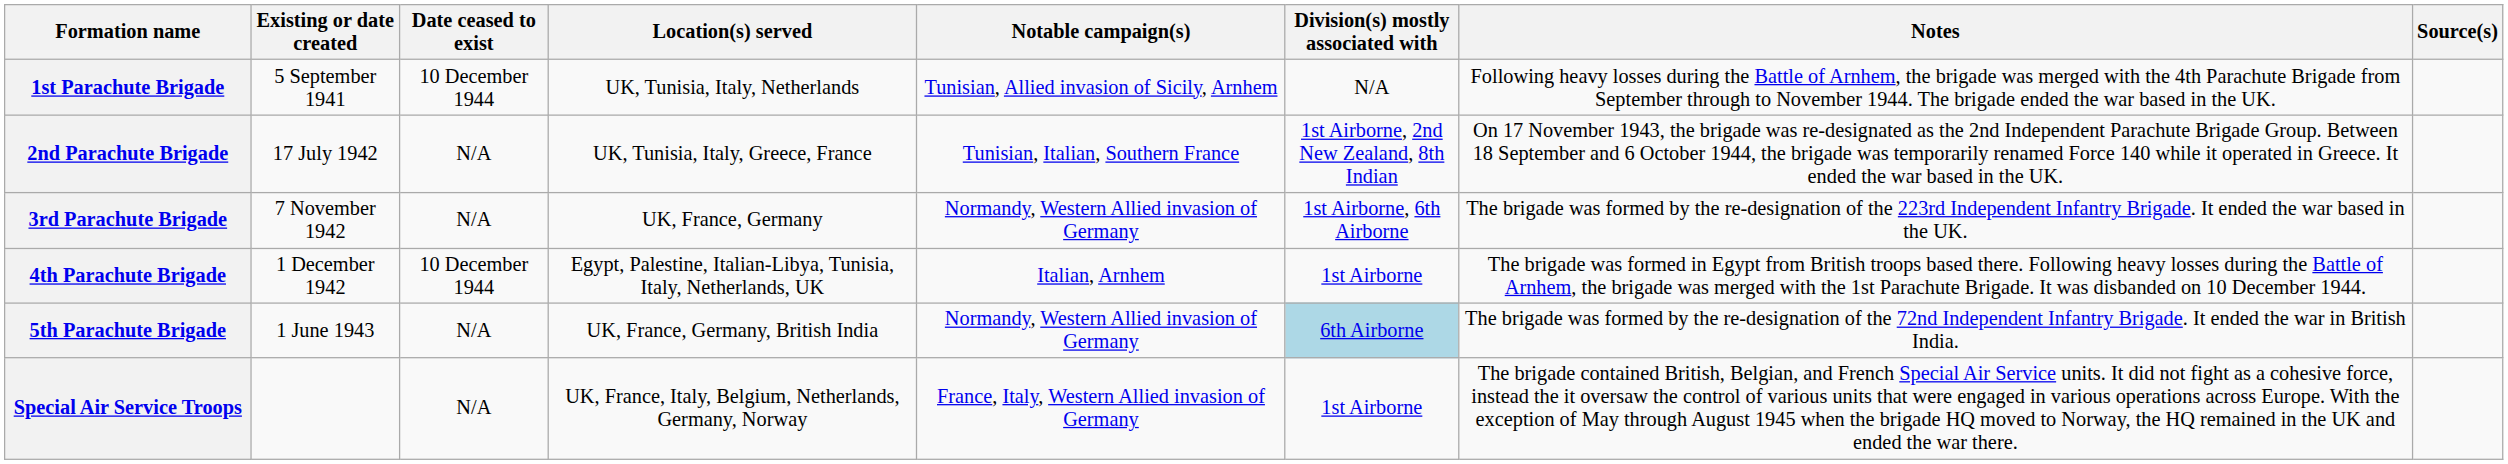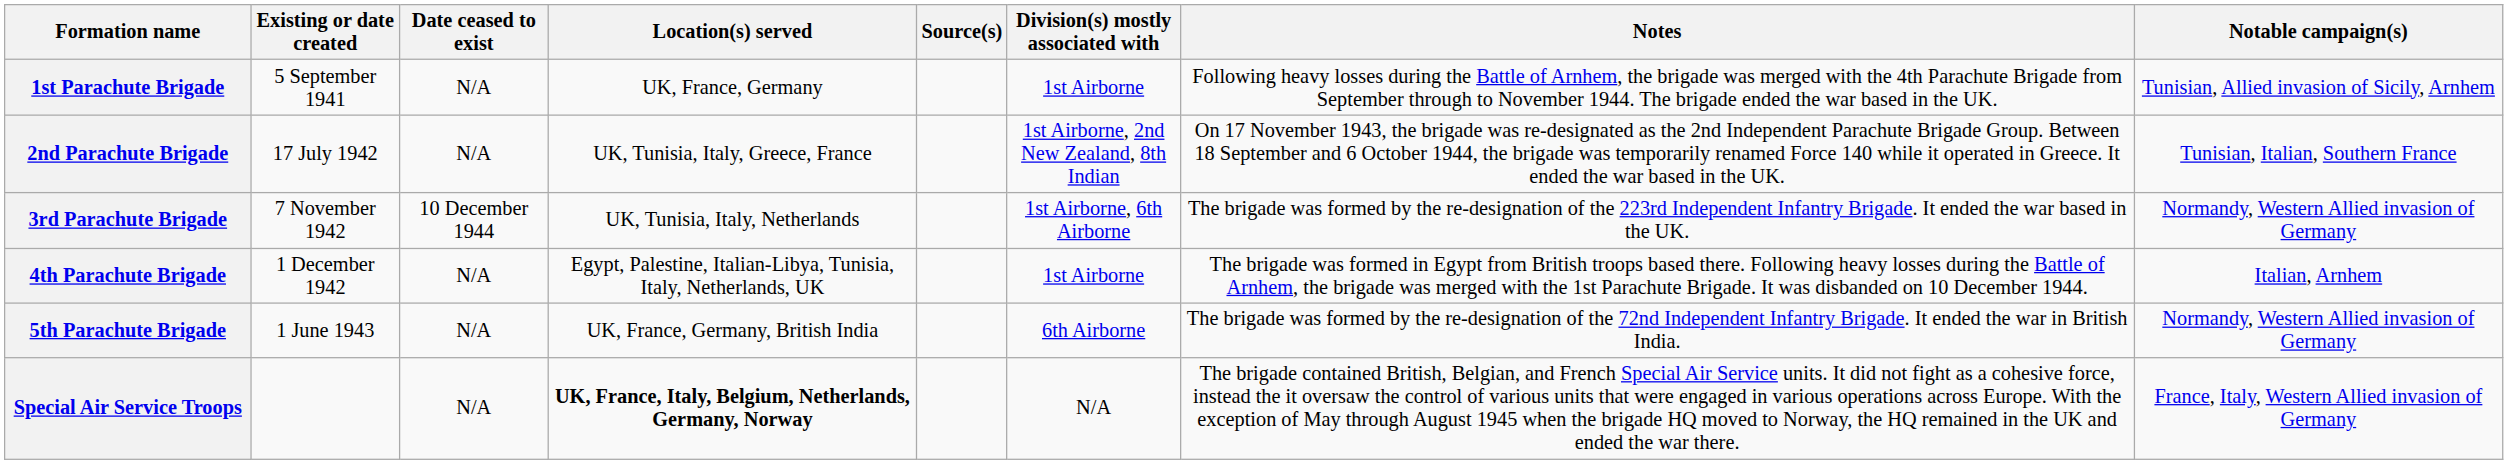 <table class="wikitable sortable plainrowheaders" style="text-align: left; border-spacing: 2px; border: 1px solid darkgray;">
 <tr>
 <th width="10%" scope="col">Formation name</th>
 <th width=6% scope="col">Existing or date created</th>
 <th width=6% scope="col">Date ceased to exist</th>
 <th width=15% scope="col">Location(s) served</th>
-<th width=15% scope="col">Notable campaign(s)</th>
+<th class=unsortable width=1% scope="col">Source(s)</th>
 <th class=unsortable width=7% scope="col">Division(s) mostly associated with</th>
 <th class=unsortable width=39% scope="col">Notes</th>
-<th class=unsortable width=1% scope="col">Source(s)</th>
+<th width=15% scope="col">Notable campaign(s)</th>
 </tr>
 <tr>
 <th scope="row" align="center"><a href='#'>1st Parachute Brigade</a></th>
 <td align="center">5 September 1941</td>
-<td align="center">10 December 1944</td>
-<td align="center">UK, Tunisia, Italy, Netherlands</td>
+<td align="center">N/A</td>
+<td align="center">UK, France, Germany</td>
+<td align="center"></td>
+<td align="center"><a href='#'>1st Airborne</a></td>
+<td align="center">Following heavy losses during the <a href='#'>Battle of Arnhem</a>, the brigade was merged with the 4th Parachute Brigade from September through to November 1944. The brigade ended the war based in the UK.</td>
 <td align="center"><a href='#'>Tunisian</a>, <a href='#'>Allied invasion of Sicily</a>, <a href='#'>Arnhem</a></td>
-<td align="center">N/A</td>
-<td align="center">Following heavy losses during the <a href='#'>Battle of Arnhem</a>, the brigade was merged with the 4th Parachute Brigade from September through to November 1944. The brigade ended the war based in the UK.</td>
-<td align="center"></td>
 </tr>
 <tr>
 <th scope="row" align="center"><a href='#'>2nd Parachute Brigade</a></th>
 <td align="center">17 July 1942</td>
 <td align="center">N/A</td>
 <td align="center">UK, Tunisia, Italy, Greece, France</td>
-<td align="center"><a href='#'>Tunisian</a>, <a href='#'>Italian</a>, <a href='#'>Southern France</a></td>
+<td align="center"></td>
 <td align="center"><a href='#'>1st Airborne</a>, <a href='#'>2nd New Zealand</a>, <a href='#'>8th Indian</a></td>
 <td align="center">On 17 November 1943, the brigade was re-designated as the 2nd Independent Parachute Brigade Group. Between 18 September and 6 October 1944, the brigade was temporarily renamed Force 140 while it operated in Greece. It ended the war based in the UK.</td>
-<td align="center"></td>
+<td align="center"><a href='#'>Tunisian</a>, <a href='#'>Italian</a>, <a href='#'>Southern France</a></td>
 </tr>
 <tr>
 <th scope="row" align="center"><a href='#'>3rd Parachute Brigade</a></th>
 <td align="center">7 November 1942</td>
-<td align="center">N/A</td>
-<td align="center">UK, France, Germany</td>
-<td align="center"><a href='#'>Normandy</a>, <a href='#'>Western Allied invasion of Germany</a></td>
+<td align="center">10 December 1944</td>
+<td align="center">UK, Tunisia, Italy, Netherlands</td>
+<td align="center"></td>
 <td align="center"><a href='#'>1st Airborne</a>, <a href='#'>6th Airborne</a></td>
 <td align="center">The brigade was formed by the re-designation of the <a href='#'>223rd Independent Infantry Brigade</a>. It ended the war based in the UK.</td>
-<td align="center"></td>
+<td align="center"><a href='#'>Normandy</a>, <a href='#'>Western Allied invasion of Germany</a></td>
 </tr>
 <tr>
 <th scope="row" align="center"><a href='#'>4th Parachute Brigade</a></th>
 <td align="center">1 December 1942</td>
-<td align="center">10 December 1944</td>
+<td align="center">N/A</td>
 <td align="center">Egypt, Palestine, Italian-Libya, Tunisia, Italy, Netherlands, UK</td>
-<td align="center"><a href='#'>Italian</a>, <a href='#'>Arnhem</a></td>
+<td align="center"></td>
 <td align="center"><a href='#'>1st Airborne</a></td>
 <td align="center">The brigade was formed in Egypt from British troops based there. Following heavy losses during the <a href='#'>Battle of Arnhem</a>, the brigade was merged with the 1st Parachute Brigade. It was disbanded on 10 December 1944.</td>
-<td align="center"></td>
+<td align="center"><a href='#'>Italian</a>, <a href='#'>Arnhem</a></td>
 </tr>
 <tr>
 <th scope="row" align="center"><a href='#'>5th Parachute Brigade</a></th>
 <td align="center">1 June 1943</td>
 <td align="center">N/A</td>
 <td align="center">UK, France, Germany, British India</td>
+<td align="center"></td>
+<td align="center"><a href='#'>6th Airborne</a></td>
+<td align="center">The brigade was formed by the re-designation of the <a href='#'>72nd Independent Infantry Brigade</a>. It ended the war in British India.</td>
 <td align="center"><a href='#'>Normandy</a>, <a href='#'>Western Allied invasion of Germany</a></td>
-<td align="center" style="background: lightblue;"><a href='#'>6th Airborne</a></td>
-<td align="center">The brigade was formed by the re-designation of the <a href='#'>72nd Independent Infantry Brigade</a>. It ended the war in British India.</td>
-<td align="center"></td>
 </tr>
 <tr>
 <th scope="row" align="center"><a href='#'>Special Air Service Troops</a></th>
 <td align="center"></td>
 <td align="center">N/A</td>
-<td align="center">UK, France, Italy, Belgium, Netherlands, Germany, Norway</td>
+<td align="center"><strong>UK, France, Italy, Belgium, Netherlands, Germany, Norway</strong></td>
+<td align="center"></td>
+<td align="center">N/A</td>
+<td align="center">The brigade contained British, Belgian, and French <a href='#'>Special Air Service</a> units. It did not fight as a cohesive force, instead the it oversaw the control of various units that were engaged in various operations across Europe. With the exception of May through August 1945 when the brigade HQ moved to Norway, the HQ remained in the UK and ended the war there.</td>
 <td align="center"><a href='#'>France</a>, <a href='#'>Italy</a>, <a href='#'>Western Allied invasion of Germany</a></td>
-<td align="center"><a href='#'>1st Airborne</a></td>
-<td align="center">The brigade contained British, Belgian, and French <a href='#'>Special Air Service</a> units. It did not fight as a cohesive force, instead the it oversaw the control of various units that were engaged in various operations across Europe. With the exception of May through August 1945 when the brigade HQ moved to Norway, the HQ remained in the UK and ended the war there.</td>
-<td align="center"></td>
 </tr>
 </table>
